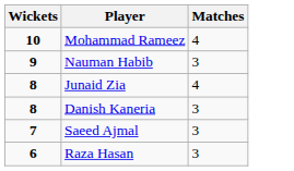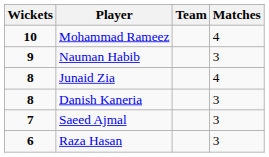 <table class="wikitable sortable">
 <tr>
 <th>Wickets</th>
 <th>Player</th>
+<th>Team</th>
 <th>Matches</th>
 </tr>
 <tr>
 <td align=center><strong>10</strong></td>
 <td><a href='#'>Mohammad Rameez</a></td>
+<td></td>
 <td>4</td>
 </tr>
 <tr>
 <td align=center><strong>9</strong></td>
 <td><a href='#'>Nauman Habib</a></td>
+<td></td>
 <td>3</td>
 </tr>
 <tr>
 <td align=center><strong>8</strong></td>
 <td><a href='#'>Junaid Zia</a></td>
+<td></td>
 <td>4</td>
 </tr>
 <tr>
 <td align=center><strong>8</strong></td>
 <td><a href='#'>Danish Kaneria</a></td>
+<td></td>
 <td>3</td>
 </tr>
 <tr>
 <td align=center><strong>7</strong></td>
 <td><a href='#'>Saeed Ajmal</a></td>
+<td></td>
 <td>3</td>
 </tr>
 <tr>
 <td align=center><strong>6</strong></td>
 <td><a href='#'>Raza Hasan</a></td>
+<td></td>
 <td>3</td>
 </tr>
 </table>
